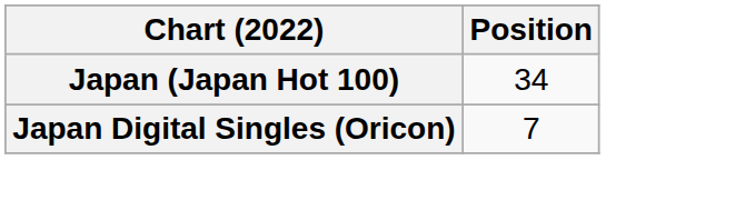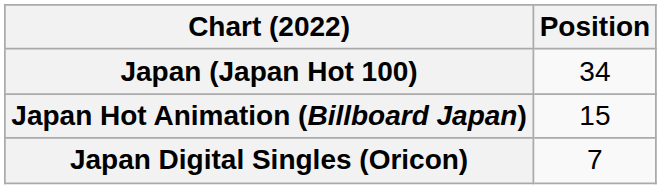 <table class="wikitable sortable plainrowheaders" style="text-align:center">
 <tr>
 <th scope="col">Chart (2022)</th>
 <th scope="col">Position</th>
 </tr>
 <tr>
 <th scope="row">Japan (Japan Hot 100)</th>
 <td>34</td>
 </tr>
 <tr>
+<th scope="row">Japan Hot Animation (<em>Billboard Japan</em>)</th>
+<td>15</td>
+</tr>
+<tr>
 <th scope="row">Japan Digital Singles (Oricon)</th>
 <td>7</td>
 </tr>
 </table>
